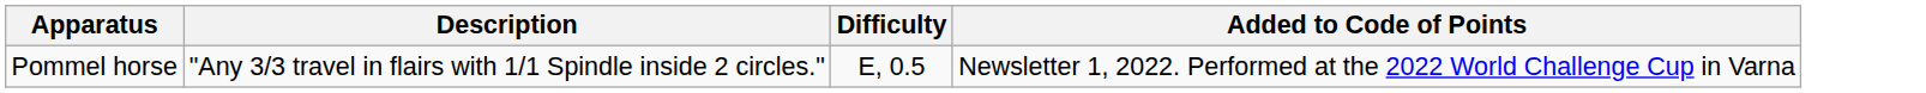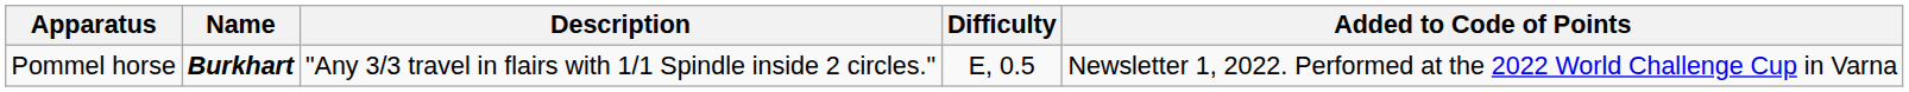 <table class="wikitable">
 <tr>
 <th scope="col">Apparatus</th>
+<th scope="col">Name</th>
 <th scope="col">Description</th>
 <th scope="col">Difficulty</th>
 <th scope="col">Added to Code of Points</th>
 </tr>
 <tr>
 <td>Pommel horse</td>
+<td><strong><em>Burkhart</em></strong></td>
 <td>"Any 3/3 travel in flairs with 1/1 Spindle inside 2 circles."</td>
 <td align=center>E, 0.5</td>
 <td>Newsletter 1, 2022. Performed at the <a href='#'>2022 World Challenge Cup</a> in Varna</td>
 </tr>
 </table>
